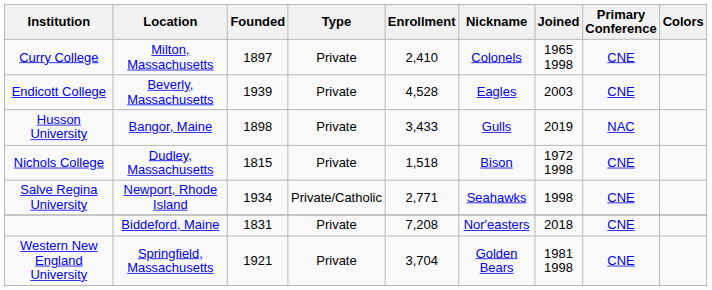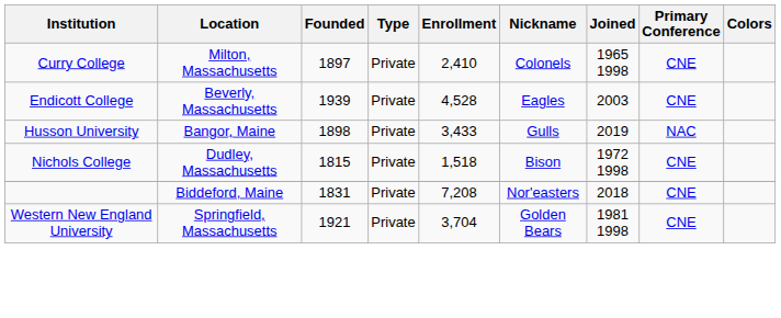 <table class="wikitable sortable" style="text-align:center;">
 <tr>
 <th>Institution</th>
 <th>Location</th>
 <th>Founded</th>
 <th>Type</th>
 <th>Enrollment</th>
 <th>Nickname</th>
 <th>Joined</th>
 <th>Primary<br>Conference</th>
 <th>Colors</th>
 </tr>
 <tr>
 <td><a href='#'>Curry College</a></td>
 <td><a href='#'>Milton, Massachusetts</a></td>
 <td>1897</td>
 <td>Private</td>
 <td>2,410</td>
 <td><a href='#'>Colonels</a></td>
 <td>1965<br>1998</td>
 <td><a href='#'>CNE</a></td>
 <td></td>
 </tr>
 <tr>
 <td><a href='#'>Endicott College</a></td>
 <td><a href='#'>Beverly, Massachusetts</a></td>
 <td>1939</td>
 <td>Private</td>
 <td>4,528</td>
 <td><a href='#'>Eagles</a></td>
 <td>2003</td>
 <td><a href='#'>CNE</a></td>
 <td></td>
 </tr>
 <tr>
 <td><a href='#'>Husson University</a></td>
 <td><a href='#'>Bangor, Maine</a></td>
 <td>1898</td>
 <td>Private</td>
 <td>3,433</td>
 <td><a href='#'>Gulls</a></td>
 <td>2019</td>
 <td><a href='#'>NAC</a></td>
 <td> </td>
 </tr>
 <tr>
 <td><a href='#'>Nichols College</a></td>
 <td><a href='#'>Dudley, Massachusetts</a></td>
 <td>1815</td>
 <td>Private</td>
 <td>1,518</td>
 <td><a href='#'>Bison</a></td>
 <td>1972<br>1998</td>
 <td><a href='#'>CNE</a></td>
 <td></td>
 </tr>
 <tr>
-<td><a href='#'>Salve Regina University</a></td>
-<td><a href='#'>Newport, Rhode Island</a></td>
-<td>1934</td>
-<td>Private/Catholic</td>
-<td>2,771</td>
-<td><a href='#'>Seahawks</a></td>
-<td>1998</td>
-<td><a href='#'>CNE</a></td>
-<td></td>
-</tr>
-<tr>
 </tr>
 <tr>
 <td></td>
 <td><a href='#'>Biddeford, Maine</a></td>
 <td>1831</td>
 <td>Private</td>
 <td>7,208</td>
 <td><a href='#'>Nor'easters</a></td>
 <td>2018</td>
 <td><a href='#'>CNE</a></td>
 <td></td>
 </tr>
 <tr>
 <td><a href='#'>Western New England University</a></td>
 <td><a href='#'>Springfield, Massachusetts</a></td>
 <td>1921</td>
 <td>Private</td>
 <td>3,704</td>
 <td><a href='#'>Golden Bears</a></td>
 <td>1981<br>1998</td>
 <td><a href='#'>CNE</a></td>
 <td></td>
 </tr>
 </table>
